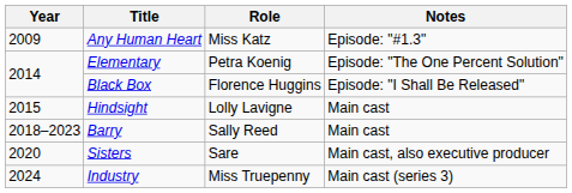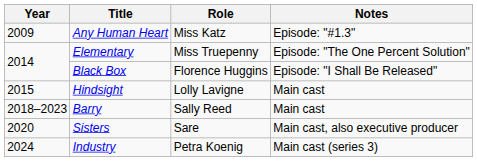 <table class="wikitable sortable">
 <tr>
 <th>Year</th>
 <th>Title</th>
 <th>Role</th>
 <th class="unsortable">Notes</th>
 </tr>
 <tr>
 <td>2009</td>
 <td><em><a href='#'>Any Human Heart</a></em></td>
 <td>Miss Katz</td>
 <td>Episode: "#1.3"</td>
 </tr>
 <tr>
 <td rowspan="2">2014</td>
 <td><em><a href='#'>Elementary</a></em></td>
-<td>Petra Koenig</td>
+<td>Miss Truepenny</td>
 <td>Episode: "The One Percent Solution"</td>
 </tr>
 <tr>
 <td><em><a href='#'>Black Box</a></em></td>
 <td>Florence Huggins</td>
 <td>Episode: "I Shall Be Released"</td>
 </tr>
 <tr>
 <td>2015</td>
 <td><em><a href='#'>Hindsight</a></em></td>
 <td>Lolly Lavigne</td>
 <td>Main cast</td>
 </tr>
 <tr>
 <td>2018–2023</td>
 <td><em><a href='#'>Barry</a></em></td>
 <td>Sally Reed</td>
 <td>Main cast</td>
 </tr>
 <tr>
 <td>2020</td>
 <td><em><a href='#'>Sisters</a></em></td>
 <td>Sare</td>
 <td>Main cast, also executive producer</td>
 </tr>
 <tr>
 <td>2024</td>
 <td><em><a href='#'>Industry</a></em></td>
-<td>Miss Truepenny</td>
+<td>Petra Koenig</td>
 <td>Main cast (series 3)</td>
 </tr>
 </table>
